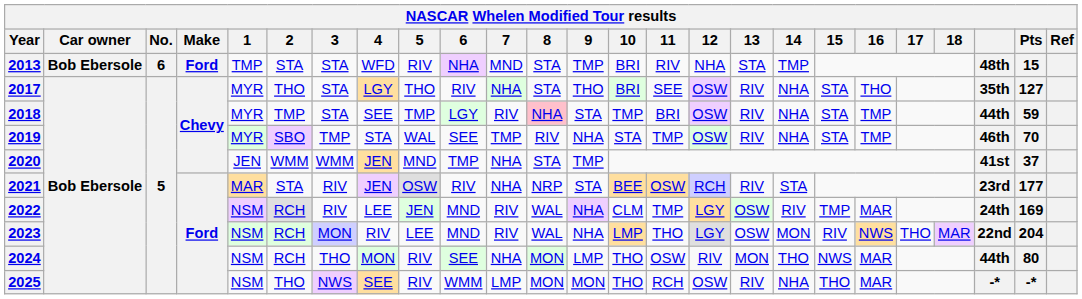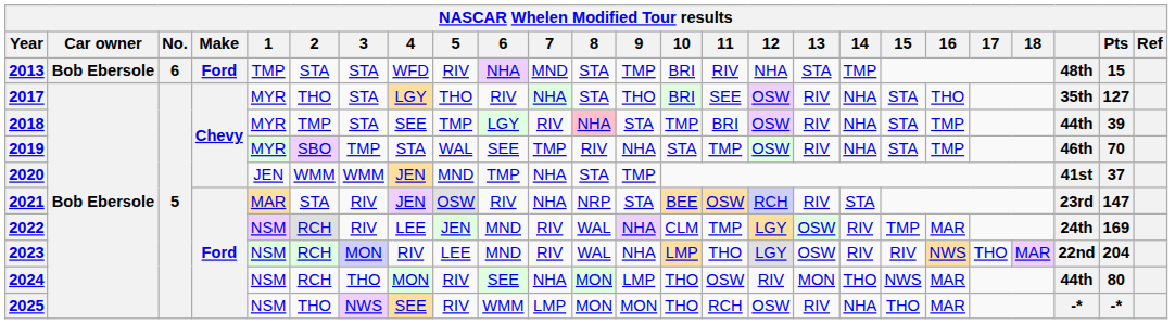 <table class="wikitable" style="text-align:center; font-size:75%">
 <tr>
 <th colspan=38><a href='#'>NASCAR</a> <a href='#'>Whelen Modified Tour</a> results</th>
 </tr>
 <tr>
 <th>Year</th>
 <th>Car owner</th>
 <th>No.</th>
 <th>Make</th>
 <th>1</th>
 <th>2</th>
 <th>3</th>
 <th>4</th>
 <th>5</th>
 <th>6</th>
 <th>7</th>
 <th>8</th>
 <th>9</th>
 <th>10</th>
 <th>11</th>
 <th>12</th>
 <th>13</th>
 <th>14</th>
 <th>15</th>
 <th>16</th>
 <th>17</th>
 <th>18</th>
 <th></th>
 <th>Pts</th>
 <th>Ref</th>
 </tr>
 <tr>
 <th><a href='#'>2013</a></th>
 <th>Bob Ebersole</th>
 <th>6</th>
 <th><a href='#'>Ford</a></th>
 <td><a href='#'>TMP</a></td>
 <td><a href='#'>STA</a></td>
 <td><a href='#'>STA</a></td>
 <td><a href='#'>WFD</a></td>
 <td><a href='#'>RIV</a></td>
 <td style="background:#EFCFFF;"><a href='#'>NHA</a><br></td>
 <td><a href='#'>MND</a></td>
 <td><a href='#'>STA</a></td>
 <td><a href='#'>TMP</a></td>
 <td><a href='#'>BRI</a></td>
 <td><a href='#'>RIV</a></td>
 <td><a href='#'>NHA</a></td>
 <td><a href='#'>STA</a></td>
 <td><a href='#'>TMP</a></td>
 <td colspan=4></td>
 <th>48th</th>
 <th>15</th>
 <th></th>
 </tr>
 <tr>
 <th><a href='#'>2017</a></th>
 <th rowspan=9>Bob Ebersole</th>
 <th rowspan=9>5</th>
 <th rowspan=4><a href='#'>Chevy</a></th>
 <td><a href='#'>MYR</a></td>
 <td><a href='#'>THO</a></td>
 <td><a href='#'>STA</a></td>
 <td style="background:#FFDF9F;"><a href='#'>LGY</a><br></td>
 <td><a href='#'>THO</a></td>
 <td><a href='#'>RIV</a></td>
 <td style="background:#DFFFDF;"><a href='#'>NHA</a><br></td>
 <td><a href='#'>STA</a></td>
 <td><a href='#'>THO</a></td>
 <td style="background:#DFFFDF;"><a href='#'>BRI</a><br></td>
 <td><a href='#'>SEE</a></td>
 <td style="background:#EFCFFF;"><a href='#'>OSW</a><br></td>
 <td><a href='#'>RIV</a></td>
 <td><a href='#'>NHA</a></td>
 <td><a href='#'>STA</a></td>
 <td><a href='#'>THO</a></td>
 <td colspan=2></td>
 <th>35th</th>
 <th>127</th>
 <th></th>
 </tr>
 <tr>
 <th><a href='#'>2018</a></th>
 <td><a href='#'>MYR</a></td>
 <td><a href='#'>TMP</a></td>
 <td><a href='#'>STA</a></td>
 <td><a href='#'>SEE</a></td>
 <td><a href='#'>TMP</a></td>
 <td style="background:#DFFFDF;"><a href='#'>LGY</a><br></td>
 <td><a href='#'>RIV</a></td>
 <td style="background: pink;"><a href='#'>NHA</a></td>
 <td><a href='#'>STA</a></td>
 <td><a href='#'>TMP</a></td>
 <td><a href='#'>BRI</a></td>
 <td style="background:#EFCFFF;"><a href='#'>OSW</a><br></td>
 <td><a href='#'>RIV</a></td>
 <td><a href='#'>NHA</a></td>
 <td><a href='#'>STA</a></td>
 <td><a href='#'>TMP</a></td>
 <td colspan=2></td>
 <th>44th</th>
-<th>59</th>
+<th>39</th>
 <th></th>
 </tr>
 <tr>
 <th><a href='#'>2019</a></th>
 <td style="background:#DFFFDF;"><a href='#'>MYR</a><br></td>
 <td style="background:#EFCFFF;"><a href='#'>SBO</a><br></td>
 <td><a href='#'>TMP</a></td>
 <td><a href='#'>STA</a></td>
 <td><a href='#'>WAL</a></td>
 <td><a href='#'>SEE</a></td>
 <td><a href='#'>TMP</a></td>
 <td><a href='#'>RIV</a></td>
 <td><a href='#'>NHA</a></td>
 <td><a href='#'>STA</a></td>
 <td><a href='#'>TMP</a></td>
 <td style="background:#DFFFDF;"><a href='#'>OSW</a><br></td>
 <td><a href='#'>RIV</a></td>
 <td><a href='#'>NHA</a></td>
 <td><a href='#'>STA</a></td>
 <td><a href='#'>TMP</a></td>
 <td colspan=2></td>
 <th>46th</th>
 <th>70</th>
 <th></th>
 </tr>
 <tr>
 <th><a href='#'>2020</a></th>
 <td><a href='#'>JEN</a></td>
 <td><a href='#'>WMM</a></td>
 <td><a href='#'>WMM</a></td>
 <td style="background:#FFDF9F;"><a href='#'>JEN</a><br></td>
 <td><a href='#'>MND</a></td>
 <td><a href='#'>TMP</a></td>
 <td><a href='#'>NHA</a></td>
 <td><a href='#'>STA</a></td>
 <td><a href='#'>TMP</a></td>
 <td colspan=9></td>
 <th>41st</th>
 <th>37</th>
 <th></th>
 </tr>
 <tr>
 <th><a href='#'>2021</a></th>
 <th rowspan=5><a href='#'>Ford</a></th>
 <td style="background:#FFDF9F;"><a href='#'>MAR</a><br></td>
 <td><a href='#'>STA</a></td>
 <td><a href='#'>RIV</a></td>
 <td style="background:#EFCFFF;"><a href='#'>JEN</a><br></td>
 <td style="background:#DFDFDF;"><a href='#'>OSW</a><br></td>
 <td><a href='#'>RIV</a></td>
 <td><a href='#'>NHA</a></td>
 <td><a href='#'>NRP</a></td>
 <td><a href='#'>STA</a></td>
 <td style="background:#FFDF9F;"><a href='#'>BEE</a><br></td>
 <td style="background:#FFDF9F;"><a href='#'>OSW</a><br></td>
 <td style="background:#CFCFFF;"><a href='#'>RCH</a><br></td>
 <td><a href='#'>RIV</a></td>
 <td><a href='#'>STA</a></td>
 <td colspan=4></td>
 <th>23rd</th>
-<th>177</th>
+<th>147</th>
 <th></th>
 </tr>
 <tr>
 <th><a href='#'>2022</a></th>
 <td style="background:#EFCFFF;"><a href='#'>NSM</a><br></td>
 <td style="background:#DFDFDF;"><a href='#'>RCH</a><br></td>
 <td><a href='#'>RIV</a></td>
 <td><a href='#'>LEE</a></td>
 <td style="background:#DFFFDF;"><a href='#'>JEN</a><br></td>
 <td><a href='#'>MND</a></td>
 <td><a href='#'>RIV</a></td>
 <td><a href='#'>WAL</a></td>
 <td style="background:#EFCFFF;"><a href='#'>NHA</a><br></td>
 <td><a href='#'>CLM</a></td>
 <td><a href='#'>TMP</a></td>
 <td style="background:#FFDF9F;"><a href='#'>LGY</a><br></td>
 <td style="background:#DFFFDF;"><a href='#'>OSW</a><br></td>
 <td><a href='#'>RIV</a></td>
 <td><a href='#'>TMP</a></td>
 <td><a href='#'>MAR</a></td>
 <td colspan=2></td>
 <th>24th</th>
 <th>169</th>
 <th></th>
 </tr>
 <tr>
 <th><a href='#'>2023</a></th>
 <td style="background:#DFFFDF;"><a href='#'>NSM</a><br></td>
 <td style="background:#DFFFDF;"><a href='#'>RCH</a><br></td>
 <td style="background:#CFCFFF;"><a href='#'>MON</a><br></td>
 <td><a href='#'>RIV</a></td>
 <td><a href='#'>LEE</a></td>
 <td><a href='#'>MND</a></td>
 <td><a href='#'>RIV</a></td>
 <td><a href='#'>WAL</a></td>
 <td><a href='#'>NHA</a></td>
 <td style="background:#FFDF9F;"><a href='#'>LMP</a><br></td>
 <td><a href='#'>THO</a></td>
 <td style="background:#DFDFDF;"><a href='#'>LGY</a><br></td>
 <td><a href='#'>OSW</a></td>
-<td><a href='#'>MON</a></td>
+<td><a href='#'>RIV</a></td>
 <td><a href='#'>RIV</a></td>
 <td style="background:#FFDF9F;"><a href='#'>NWS</a><br></td>
 <td><a href='#'>THO</a></td>
 <td style="background:#EFCFFF;"><a href='#'>MAR</a><br></td>
 <th>22nd</th>
 <th>204</th>
 <th></th>
 </tr>
 <tr>
 <th><a href='#'>2024</a></th>
 <td><a href='#'>NSM</a></td>
 <td><a href='#'>RCH</a></td>
 <td><a href='#'>THO</a></td>
 <td style="background:#DFFFDF;"><a href='#'>MON</a><br></td>
 <td><a href='#'>RIV</a></td>
 <td style="background:#DFFFDF;"><a href='#'>SEE</a><br></td>
 <td><a href='#'>NHA</a></td>
 <td style="background:#DFFFDF;"><a href='#'>MON</a><br></td>
 <td><a href='#'>LMP</a></td>
 <td><a href='#'>THO</a></td>
 <td><a href='#'>OSW</a></td>
 <td><a href='#'>RIV</a></td>
 <td><a href='#'>MON</a></td>
 <td><a href='#'>THO</a></td>
 <td><a href='#'>NWS</a></td>
 <td><a href='#'>MAR</a></td>
 <td colspan=2></td>
 <th>44th</th>
 <th>80</th>
 <th></th>
 </tr>
 <tr>
 <th><a href='#'>2025</a></th>
 <td><a href='#'>NSM</a></td>
 <td><a href='#'>THO</a></td>
 <td style="background:#EFCFFF;"><a href='#'>NWS</a><br></td>
 <td style="background:#FFDF9F;"><a href='#'>SEE</a><br></td>
 <td><a href='#'>RIV</a></td>
 <td><a href='#'>WMM</a></td>
 <td><a href='#'>LMP</a></td>
 <td><a href='#'>MON</a></td>
 <td style="background:#;"><a href='#'>MON</a><br></td>
 <td><a href='#'>THO</a></td>
 <td><a href='#'>RCH</a></td>
 <td><a href='#'>OSW</a></td>
 <td><a href='#'>RIV</a></td>
 <td><a href='#'>NHA</a></td>
 <td><a href='#'>THO</a></td>
 <td><a href='#'>MAR</a></td>
 <td colspan=2></td>
 <th>-*</th>
 <th>-*</th>
 <th></th>
 </tr>
 </table>
